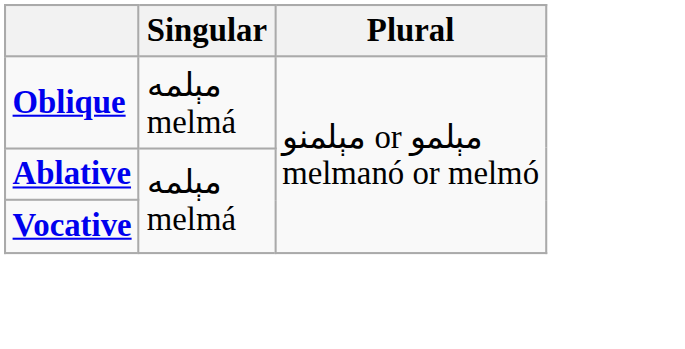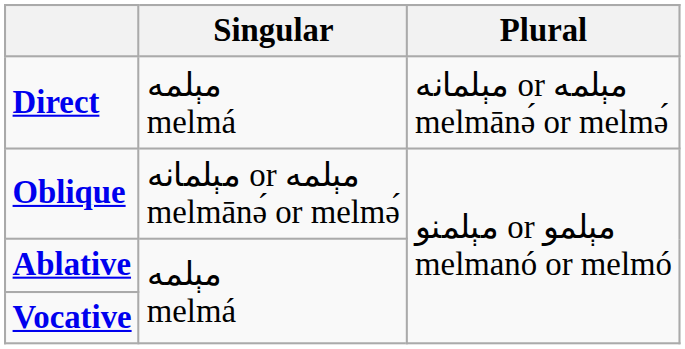 <table class="wikitable">
 <tr>
 <th></th>
 <th>Singular</th>
 <th>Plural</th>
 </tr>
 <tr>
+<td><strong><a href='#'>Direct</a></strong></td>
+<td>مېلمه<br>melmá</td>
+<td>مېلمانه or مېلمه<br>melmānə́ or melmə́</td>
+</tr>
+<tr>
 <td><strong><a href='#'>Oblique</a></strong></td>
-<td>مېلمه<br>melmá</td>
+<td>مېلمانه or مېلمه<br>melmānə́ or melmə́</td>
 <td rowspan="3">مېلمنو or مېلمو<br>melmanó or melmó</td>
 </tr>
 <tr>
 <td><strong><a href='#'>Ablative</a></strong></td>
 <td rowspan="2">مېلمه<br>melmá</td>
 </tr>
 <tr>
 <td><strong><a href='#'>Vocative</a></strong></td>
 </tr>
 </table>
